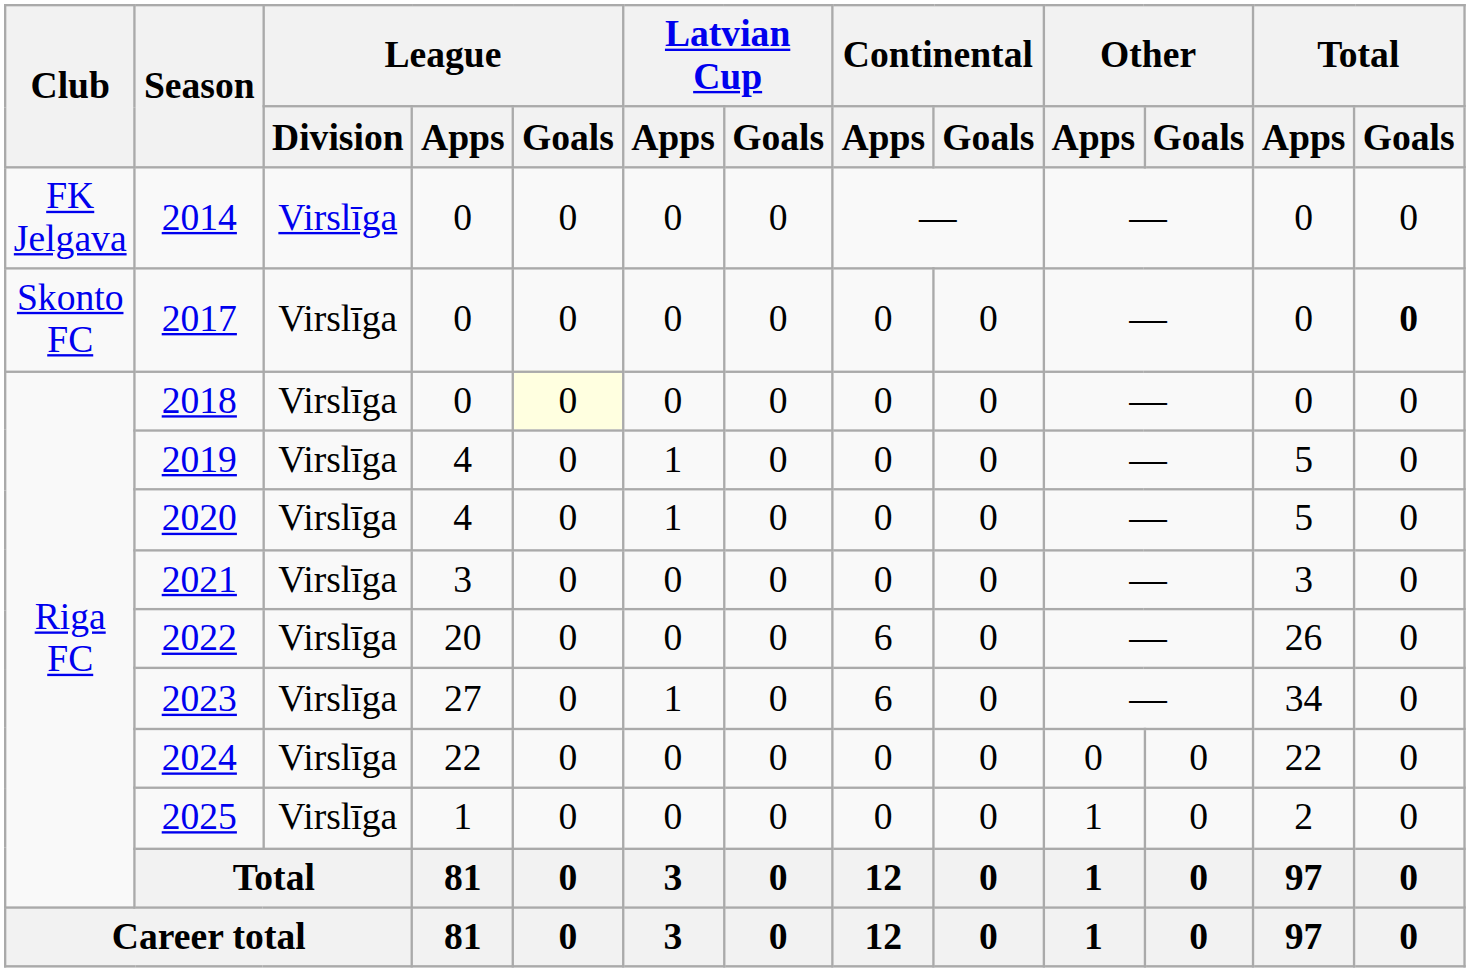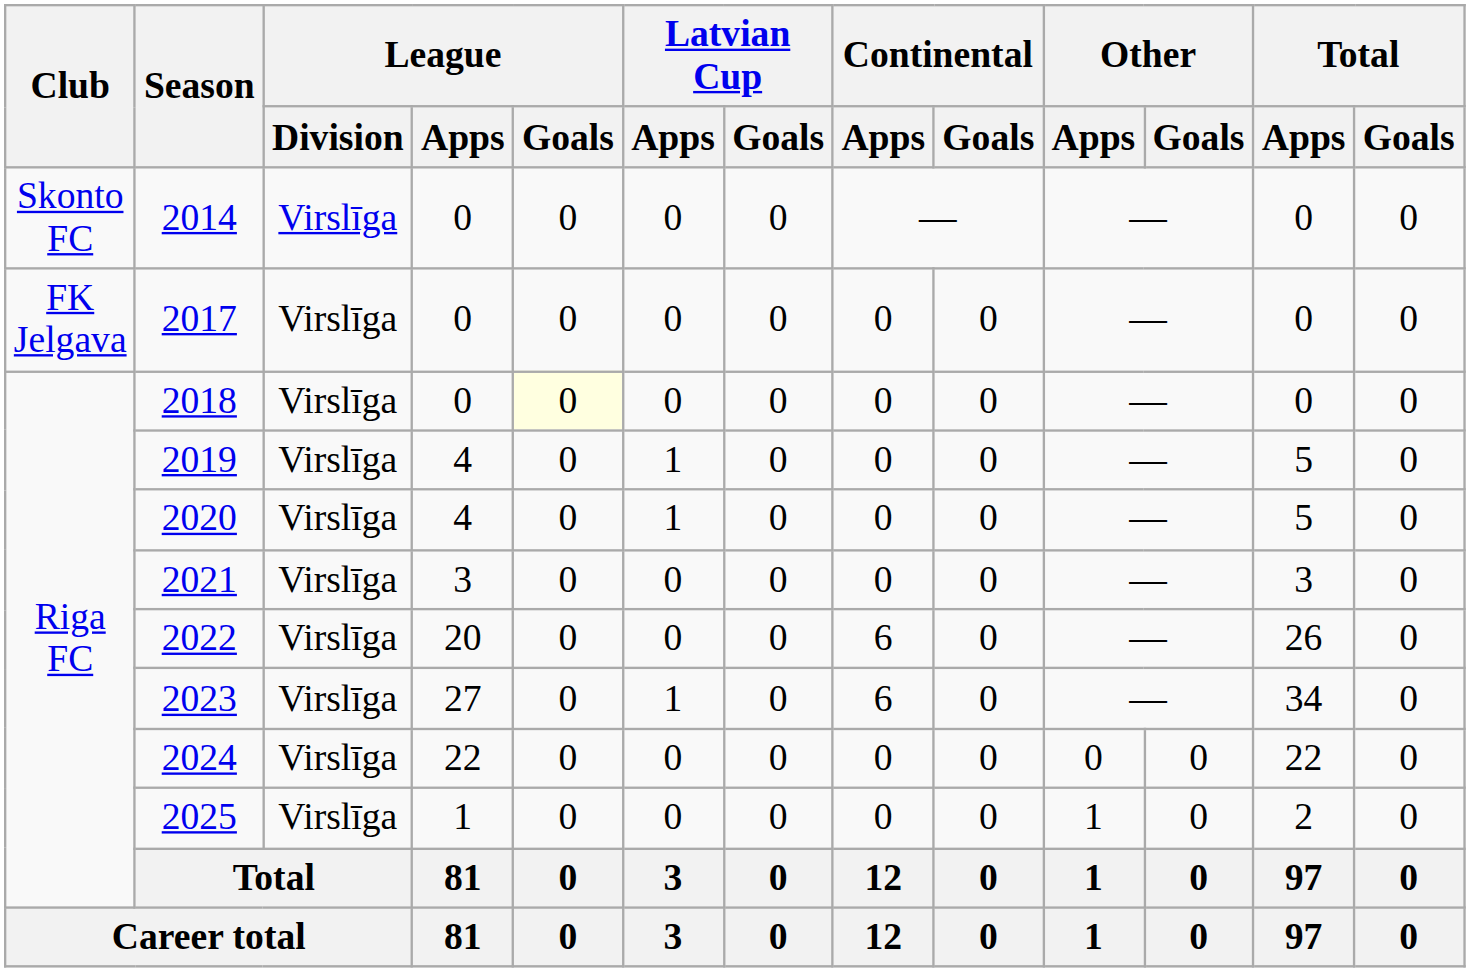 <table class="wikitable" style="text-align:center">
 <tr>
 <th rowspan="2">Club</th>
 <th rowspan="2">Season</th>
 <th colspan="3">League</th>
 <th colspan="2"><a href='#'>Latvian Cup</a></th>
 <th colspan="2">Continental</th>
 <th colspan="2">Other</th>
 <th colspan="2">Total</th>
 </tr>
 <tr>
 <th>Division</th>
 <th>Apps</th>
 <th>Goals</th>
 <th>Apps</th>
 <th>Goals</th>
 <th>Apps</th>
 <th>Goals</th>
 <th>Apps</th>
 <th>Goals</th>
 <th>Apps</th>
 <th>Goals</th>
 </tr>
 <tr>
-<td><a href='#'>FK Jelgava</a></td>
+<td><a href='#'>Skonto FC</a></td>
 <td><a href='#'>2014</a></td>
 <td><a href='#'>Virslīga</a></td>
 <td>0</td>
 <td>0</td>
 <td>0</td>
 <td>0</td>
 <td colspan="2">—</td>
 <td colspan="2">—</td>
 <td>0</td>
 <td>0</td>
 </tr>
 <tr>
-<td><a href='#'>Skonto FC</a></td>
+<td><a href='#'>FK Jelgava</a></td>
 <td><a href='#'>2017</a></td>
 <td>Virslīga</td>
 <td>0</td>
 <td>0</td>
 <td>0</td>
 <td>0</td>
 <td>0</td>
 <td>0</td>
 <td colspan="2">—</td>
 <td>0</td>
-<td><strong>0</strong></td>
+<td>0</td>
 </tr>
 <tr>
 <td rowspan="9"><a href='#'>Riga FC</a></td>
 <td><a href='#'>2018</a></td>
 <td>Virslīga</td>
 <td>0</td>
 <td style="background: lightyellow;">0</td>
 <td>0</td>
 <td>0</td>
 <td>0</td>
 <td>0</td>
 <td colspan="2">—</td>
 <td>0</td>
 <td>0</td>
 </tr>
 <tr>
 <td><a href='#'>2019</a></td>
 <td>Virslīga</td>
 <td>4</td>
 <td>0</td>
 <td>1</td>
 <td>0</td>
 <td>0</td>
 <td>0</td>
 <td colspan="2">—</td>
 <td>5</td>
 <td>0</td>
 </tr>
 <tr>
 <td><a href='#'>2020</a></td>
 <td>Virslīga</td>
 <td>4</td>
 <td>0</td>
 <td>1</td>
 <td>0</td>
 <td>0</td>
 <td>0</td>
 <td colspan="2">—</td>
 <td>5</td>
 <td>0</td>
 </tr>
 <tr>
 <td><a href='#'>2021</a></td>
 <td>Virslīga</td>
 <td>3</td>
 <td>0</td>
 <td>0</td>
 <td>0</td>
 <td>0</td>
 <td>0</td>
 <td colspan="2">—</td>
 <td>3</td>
 <td>0</td>
 </tr>
 <tr>
 <td><a href='#'>2022</a></td>
 <td>Virslīga</td>
 <td>20</td>
 <td>0</td>
 <td>0</td>
 <td>0</td>
 <td>6</td>
 <td>0</td>
 <td colspan="2">—</td>
 <td>26</td>
 <td>0</td>
 </tr>
 <tr>
 <td><a href='#'>2023</a></td>
 <td>Virslīga</td>
 <td>27</td>
 <td>0</td>
 <td>1</td>
 <td>0</td>
 <td>6</td>
 <td>0</td>
 <td colspan="2">—</td>
 <td>34</td>
 <td>0</td>
 </tr>
 <tr>
 <td><a href='#'>2024</a></td>
 <td>Virslīga</td>
 <td>22</td>
 <td>0</td>
 <td>0</td>
 <td>0</td>
 <td>0</td>
 <td>0</td>
 <td>0</td>
 <td>0</td>
 <td>22</td>
 <td>0</td>
 </tr>
 <tr>
 <td><a href='#'>2025</a></td>
 <td>Virslīga</td>
 <td>1</td>
 <td>0</td>
 <td>0</td>
 <td>0</td>
 <td>0</td>
 <td>0</td>
 <td>1</td>
 <td>0</td>
 <td>2</td>
 <td>0</td>
 </tr>
 <tr>
 <th colspan="2">Total</th>
 <th>81</th>
 <th>0</th>
 <th>3</th>
 <th>0</th>
 <th>12</th>
 <th>0</th>
 <th>1</th>
 <th>0</th>
 <th>97</th>
 <th>0</th>
 </tr>
 <tr>
 <th colspan="3">Career total</th>
 <th>81</th>
 <th>0</th>
 <th>3</th>
 <th>0</th>
 <th>12</th>
 <th>0</th>
 <th>1</th>
 <th>0</th>
 <th>97</th>
 <th>0</th>
 </tr>
 </table>
